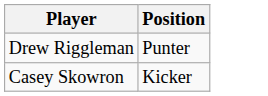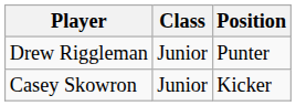 <table class="wikitable" border="1">
 <tr>
 <th>Player</th>
+<th>Class</th>
 <th>Position</th>
 </tr>
 <tr>
 <td>Drew Riggleman</td>
+<td>Junior</td>
 <td>Punter</td>
 </tr>
 <tr>
 <td>Casey Skowron</td>
+<td>Junior</td>
 <td>Kicker</td>
 </tr>
 </table>
